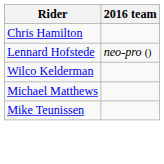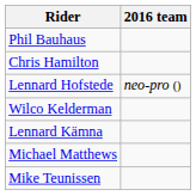 <table class="wikitable">
 <tr>
 <th>Rider</th>
 <th>2016 team</th>
+</tr>
+<tr>
+<td><a href='#'>Phil Bauhaus</a></td>
+<td></td>
 </tr>
 <tr>
 <td><a href='#'>Chris Hamilton</a></td>
 <td></td>
 </tr>
 <tr>
 <td><a href='#'>Lennard Hofstede</a></td>
 <td><em>neo-pro</em> <small>()</small></td>
 </tr>
 <tr>
 <td><a href='#'>Wilco Kelderman</a></td>
 <td></td>
 </tr>
 <tr>
+<td><a href='#'>Lennard Kämna</a></td>
+<td></td>
+</tr>
+<tr>
 <td><a href='#'>Michael Matthews</a></td>
 <td></td>
 </tr>
 <tr>
 <td><a href='#'>Mike Teunissen</a></td>
 <td></td>
 </tr>
 </table>
